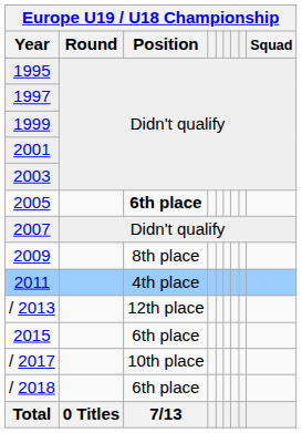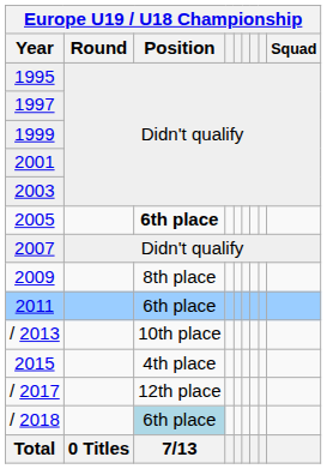 <table class="wikitable" style="text-align: center;">
 <tr>
 <th colspan=9><a href='#'>Europe U19 / U18 Championship</a></th>
 </tr>
 <tr>
 <th>Year</th>
 <th>Round</th>
 <th>Position</th>
 <th></th>
 <th></th>
 <th></th>
 <th></th>
 <th></th>
 <th><small>Squad</small></th>
 </tr>
 <tr bgcolor="efefef">
 <td> <a href='#'>1995</a></td>
 <td colspan=9 rowspan=5>Didn't qualify</td>
 </tr>
 <tr bgcolor="efefef">
 <td> <a href='#'>1997</a></td>
 </tr>
 <tr bgcolor="efefef">
 <td> <a href='#'>1999</a></td>
 </tr>
 <tr bgcolor="efefef">
 <td> <a href='#'>2001</a></td>
 </tr>
 <tr bgcolor="efefef">
 <td> <a href='#'>2003</a></td>
 </tr>
 <tr>
 <td> <a href='#'>2005</a></td>
 <td></td>
 <td><strong>6th place</strong></td>
 <td></td>
 <td></td>
 <td></td>
 <td></td>
 <td></td>
 <td></td>
 </tr>
 <tr bgcolor="efefef">
 <td> <a href='#'>2007</a></td>
 <td colspan=9>Didn't qualify</td>
 </tr>
 <tr>
 <td> <a href='#'>2009</a></td>
 <td></td>
 <td>8th place</td>
 <td></td>
 <td></td>
 <td></td>
 <td></td>
 <td></td>
 <td></td>
 </tr>
 <tr bgcolor=9acdff>
 <td> <a href='#'>2011</a></td>
 <td></td>
-<td>4th place</td>
+<td>6th place</td>
 <td></td>
 <td></td>
 <td></td>
 <td></td>
 <td></td>
 <td></td>
 </tr>
 <tr>
 <td>/ <a href='#'>2013</a></td>
 <td></td>
-<td>12th place</td>
+<td>10th place</td>
 <td></td>
 <td></td>
 <td></td>
 <td></td>
 <td></td>
 <td></td>
 </tr>
 <tr>
 <td> <a href='#'>2015</a></td>
 <td></td>
-<td>6th place</td>
+<td>4th place</td>
 <td></td>
 <td></td>
 <td></td>
 <td></td>
 <td></td>
 <td></td>
 </tr>
 <tr>
 <td>/ <a href='#'>2017</a></td>
 <td></td>
-<td>10th place</td>
+<td>12th place</td>
 <td></td>
 <td></td>
 <td></td>
 <td></td>
 <td></td>
 <td></td>
 </tr>
 <tr>
 <td>/ <a href='#'>2018</a></td>
 <td></td>
-<td>6th place</td>
+<td style="background: lightblue;">6th place</td>
 <td></td>
 <td></td>
 <td></td>
 <td></td>
 <td></td>
 <td></td>
 </tr>
 <tr>
 <th>Total</th>
 <th>0 Titles</th>
 <th>7/13</th>
 <th></th>
 <th></th>
 <th></th>
 <th></th>
 <th></th>
 <th></th>
 </tr>
 </table>
